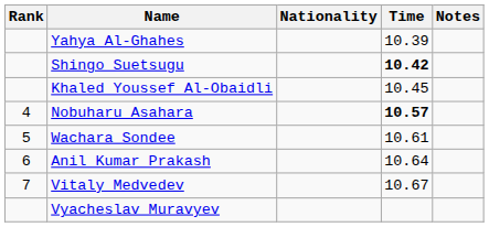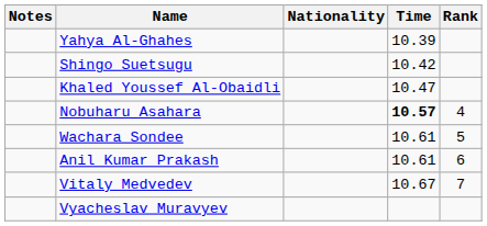 <table class="wikitable sortable" style="text-align:center">
 <tr>
-<th>Rank</th>
+<th>Notes</th>
 <th>Name</th>
 <th>Nationality</th>
 <th>Time</th>
-<th>Notes</th>
+<th>Rank</th>
 </tr>
 <tr>
 <td></td>
 <td align=left><a href='#'>Yahya Al-Ghahes</a></td>
 <td align=left></td>
 <td>10.39</td>
 <td></td>
 </tr>
 <tr>
 <td></td>
 <td align=left><a href='#'>Shingo Suetsugu</a></td>
 <td align=left></td>
-<td><strong>10.42</strong></td>
+<td>10.42</td>
 <td></td>
 </tr>
 <tr>
 <td></td>
 <td align=left><a href='#'>Khaled Youssef Al-Obaidli</a></td>
 <td align=left></td>
-<td>10.45</td>
+<td>10.47</td>
 <td></td>
 </tr>
 <tr>
-<td>4</td>
+<td></td>
 <td align=left><a href='#'>Nobuharu Asahara</a></td>
 <td align=left></td>
 <td><strong>10.57</strong></td>
-<td></td>
+<td>4</td>
 </tr>
 <tr>
-<td>5</td>
+<td></td>
 <td align=left><a href='#'>Wachara Sondee</a></td>
 <td align=left></td>
 <td>10.61</td>
-<td></td>
+<td>5</td>
 </tr>
 <tr>
-<td>6</td>
+<td></td>
 <td align=left><a href='#'>Anil Kumar Prakash</a></td>
 <td align=left></td>
-<td>10.64</td>
-<td></td>
+<td>10.61</td>
+<td>6</td>
 </tr>
 <tr>
-<td>7</td>
+<td></td>
 <td align=left><a href='#'>Vitaly Medvedev</a></td>
 <td align=left></td>
 <td>10.67</td>
-<td></td>
+<td>7</td>
 </tr>
 <tr>
 <td></td>
 <td align=left><a href='#'>Vyacheslav Muravyev</a></td>
 <td align=left></td>
 <td></td>
 <td></td>
 </tr>
 </table>
